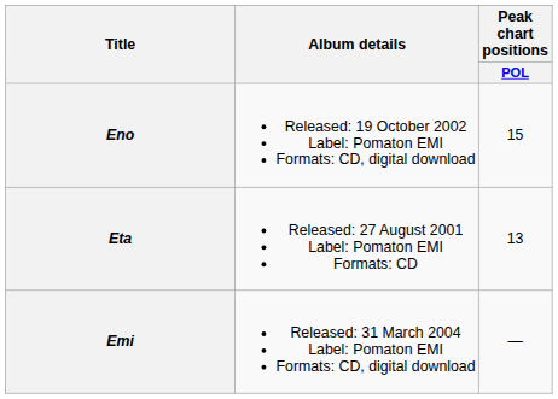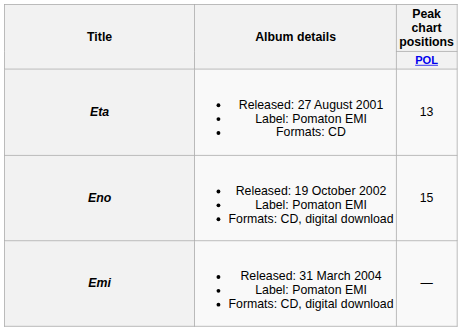 <table class="wikitable plainrowheaders" style="text-align:center;">
 <tr>
 <th scope="col" rowspan="2" style="width:15em;">Title</th>
 <th scope="col" rowspan="2">Album details</th>
 <th scope="col">Peak chart positions</th>
 </tr>
 <tr>
 <th scope="col" style="width:3em;font-size:90%;"><a href='#'>POL</a><br></th>
 </tr>
 <tr>
+<th scope="row"><em>Eta</em></th>
+<td><br><ul><li>Released: 27 August 2001</li><li>Label: Pomaton EMI</li><li>Formats: CD</li></ul></td>
+<td>13</td>
+</tr>
+<tr>
 <th scope="row"><em>Eno</em></th>
 <td><br><ul><li>Released: 19 October 2002</li><li>Label: Pomaton EMI</li><li>Formats: CD, digital download</li></ul></td>
 <td>15</td>
-</tr>
-<tr>
-<th scope="row"><em>Eta</em></th>
-<td><br><ul><li>Released: 27 August 2001</li><li>Label: Pomaton EMI</li><li>Formats: CD</li></ul></td>
-<td>13</td>
 </tr>
 <tr>
 <th scope="row"><em>Emi</em></th>
 <td><br><ul><li>Released: 31 March 2004</li><li>Label: Pomaton EMI</li><li>Formats: CD, digital download</li></ul></td>
 <td>—</td>
 </tr>
 </table>
